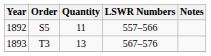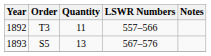 <table class="wikitable">
 <tr>
 <th>Year</th>
 <th>Order</th>
 <th>Quantity</th>
 <th>LSWR Numbers</th>
 <th>Notes</th>
 </tr>
 <tr style="text-align:center">
 <td>1892</td>
-<td>S5</td>
+<td>T3</td>
 <td>11</td>
 <td>557–566</td>
 <td></td>
 </tr>
 <tr style="text-align:center">
 <td>1893</td>
-<td>T3</td>
+<td>S5</td>
 <td>13</td>
 <td>567–576</td>
 <td></td>
 </tr>
 <tr>
 </tr>
 </table>
